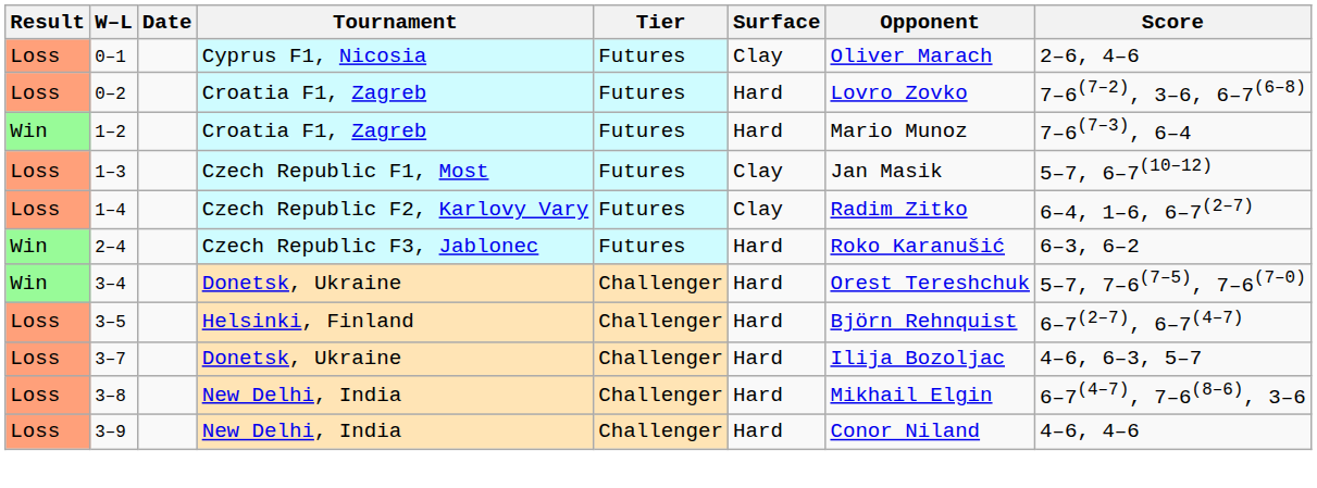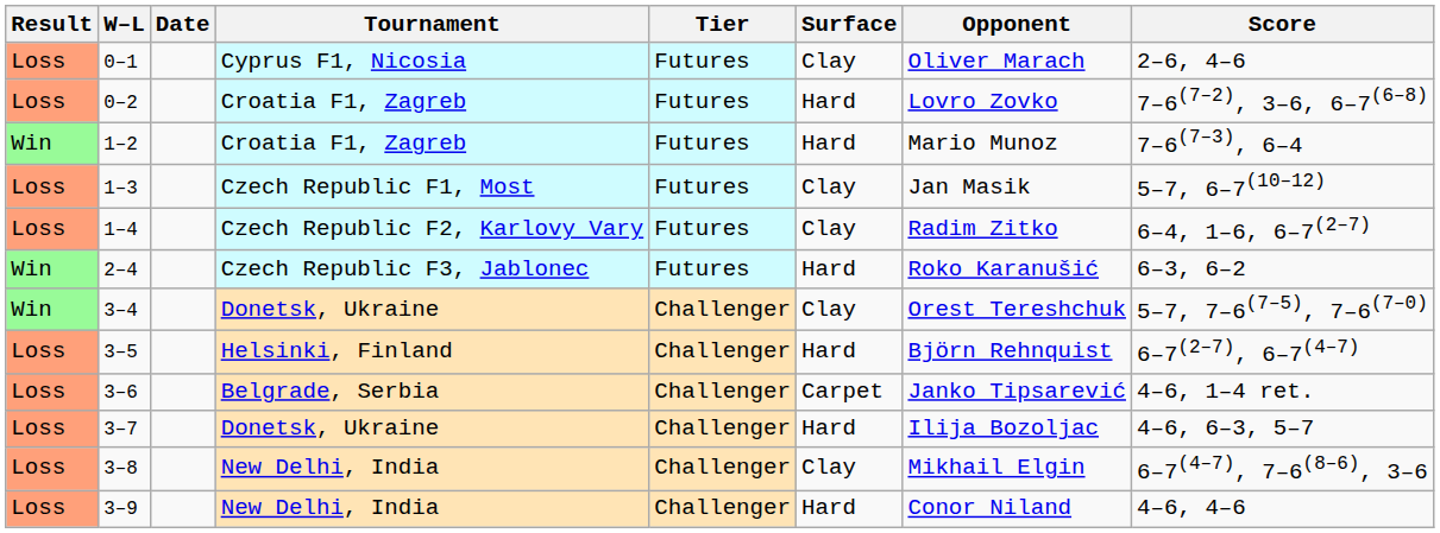 <table class="sortable wikitable">
 <tr>
 <th>Result</th>
 <th class="unsortable">W–L</th>
 <th>Date</th>
 <th>Tournament</th>
 <th>Tier</th>
 <th>Surface</th>
 <th>Opponent</th>
 <th class="unsortable">Score</th>
 </tr>
 <tr>
 <td style="background:#ffa07a;">Loss</td>
 <td><small>0–1</small></td>
 <td></td>
 <td style="background:#cffcff;">Cyprus F1, <a href='#'>Nicosia</a></td>
 <td style="background:#cffcff;">Futures</td>
 <td>Clay</td>
 <td> <a href='#'>Oliver Marach</a></td>
 <td>2–6, 4–6</td>
 </tr>
 <tr>
 <td style="background:#ffa07a;">Loss</td>
 <td><small>0–2</small></td>
 <td></td>
 <td style="background:#cffcff;">Croatia F1, <a href='#'>Zagreb</a></td>
 <td style="background:#cffcff;">Futures</td>
 <td>Hard</td>
 <td> <a href='#'>Lovro Zovko</a></td>
 <td>7–6<sup>(7–2)</sup>, 3–6, 6–7<sup>(6–8)</sup></td>
 </tr>
 <tr>
 <td style="background:#98fb98;">Win</td>
 <td><small>1–2</small></td>
 <td></td>
 <td style="background:#cffcff;">Croatia F1, <a href='#'>Zagreb</a></td>
 <td style="background:#cffcff;">Futures</td>
 <td>Hard</td>
 <td> Mario Munoz</td>
 <td>7–6<sup>(7–3)</sup>, 6–4</td>
 </tr>
 <tr>
 <td style="background:#ffa07a;">Loss</td>
 <td><small>1–3</small></td>
 <td></td>
 <td style="background:#cffcff;">Czech Republic F1, <a href='#'>Most</a></td>
 <td style="background:#cffcff;">Futures</td>
 <td>Clay</td>
 <td> Jan Masik</td>
 <td>5–7, 6–7<sup>(10–12)</sup></td>
 </tr>
 <tr>
 <td style="background:#ffa07a;">Loss</td>
 <td><small>1–4</small></td>
 <td></td>
 <td style="background:#cffcff;">Czech Republic F2, <a href='#'>Karlovy Vary</a></td>
 <td style="background:#cffcff;">Futures</td>
 <td>Clay</td>
 <td> <a href='#'>Radim Zitko</a></td>
 <td>6–4, 1–6, 6–7<sup>(2–7)</sup></td>
 </tr>
 <tr>
 <td style="background:#98fb98;">Win</td>
 <td><small>2–4</small></td>
 <td></td>
 <td style="background:#cffcff;">Czech Republic F3, <a href='#'>Jablonec</a></td>
 <td style="background:#cffcff;">Futures</td>
 <td>Hard</td>
 <td> <a href='#'>Roko Karanušić</a></td>
 <td>6–3, 6–2</td>
 </tr>
 <tr>
 <td style="background:#98fb98;">Win</td>
 <td><small>3–4</small></td>
 <td></td>
 <td style="background:moccasin;"><a href='#'>Donetsk</a>, Ukraine</td>
 <td style="background:moccasin;">Challenger</td>
-<td>Hard</td>
+<td>Clay</td>
 <td> <a href='#'>Orest Tereshchuk</a></td>
 <td>5–7, 7–6<sup>(7–5)</sup>, 7–6<sup>(7–0)</sup></td>
 </tr>
 <tr>
 <td style="background:#ffa07a;">Loss</td>
 <td><small>3–5</small></td>
 <td></td>
 <td style="background:moccasin;"><a href='#'>Helsinki</a>, Finland</td>
 <td style="background:moccasin;">Challenger</td>
 <td>Hard</td>
 <td> <a href='#'>Björn Rehnquist</a></td>
 <td>6–7<sup>(2–7)</sup>, 6–7<sup>(4–7)</sup></td>
+</tr>
+<tr>
+<td style="background:#ffa07a;">Loss</td>
+<td><small>3–6</small></td>
+<td></td>
+<td style="background:moccasin;"><a href='#'>Belgrade</a>, Serbia</td>
+<td style="background:moccasin;">Challenger</td>
+<td>Carpet</td>
+<td> <a href='#'>Janko Tipsarević</a></td>
+<td>4–6, 1–4 ret.</td>
 </tr>
 <tr>
 <td style="background:#ffa07a;">Loss</td>
 <td><small>3–7</small></td>
 <td></td>
 <td style="background:moccasin;"><a href='#'>Donetsk</a>, Ukraine</td>
 <td style="background:moccasin;">Challenger</td>
 <td>Hard</td>
 <td> <a href='#'>Ilija Bozoljac</a></td>
 <td>4–6, 6–3, 5–7</td>
 </tr>
 <tr>
 <td style="background:#ffa07a;">Loss</td>
 <td><small>3–8</small></td>
 <td></td>
 <td style="background:moccasin;"><a href='#'>New Delhi</a>, India</td>
 <td style="background:moccasin;">Challenger</td>
-<td>Hard</td>
+<td>Clay</td>
 <td> <a href='#'>Mikhail Elgin</a></td>
 <td>6–7<sup>(4–7)</sup>, 7–6<sup>(8–6)</sup>, 3–6</td>
 </tr>
 <tr>
 <td style="background:#ffa07a;">Loss</td>
 <td><small>3–9</small></td>
 <td></td>
 <td style="background:moccasin;"><a href='#'>New Delhi</a>, India</td>
 <td style="background:moccasin;">Challenger</td>
 <td>Hard</td>
 <td> <a href='#'>Conor Niland</a></td>
 <td>4–6, 4–6</td>
 </tr>
 </table>
